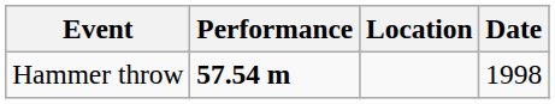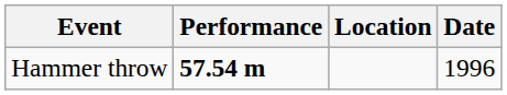 <table class="wikitable" style="border-collapse: collapse; font-size: 95%;">
 <tr>
 <th scope="col">Event</th>
 <th scope="col">Performance</th>
 <th scope="col">Location</th>
 <th scope="col">Date</th>
 </tr>
 <tr>
 <td>Hammer throw</td>
 <td><strong>57.54 m</strong></td>
 <td></td>
-<td>1998</td>
+<td>1996</td>
 </tr>
 </table>
